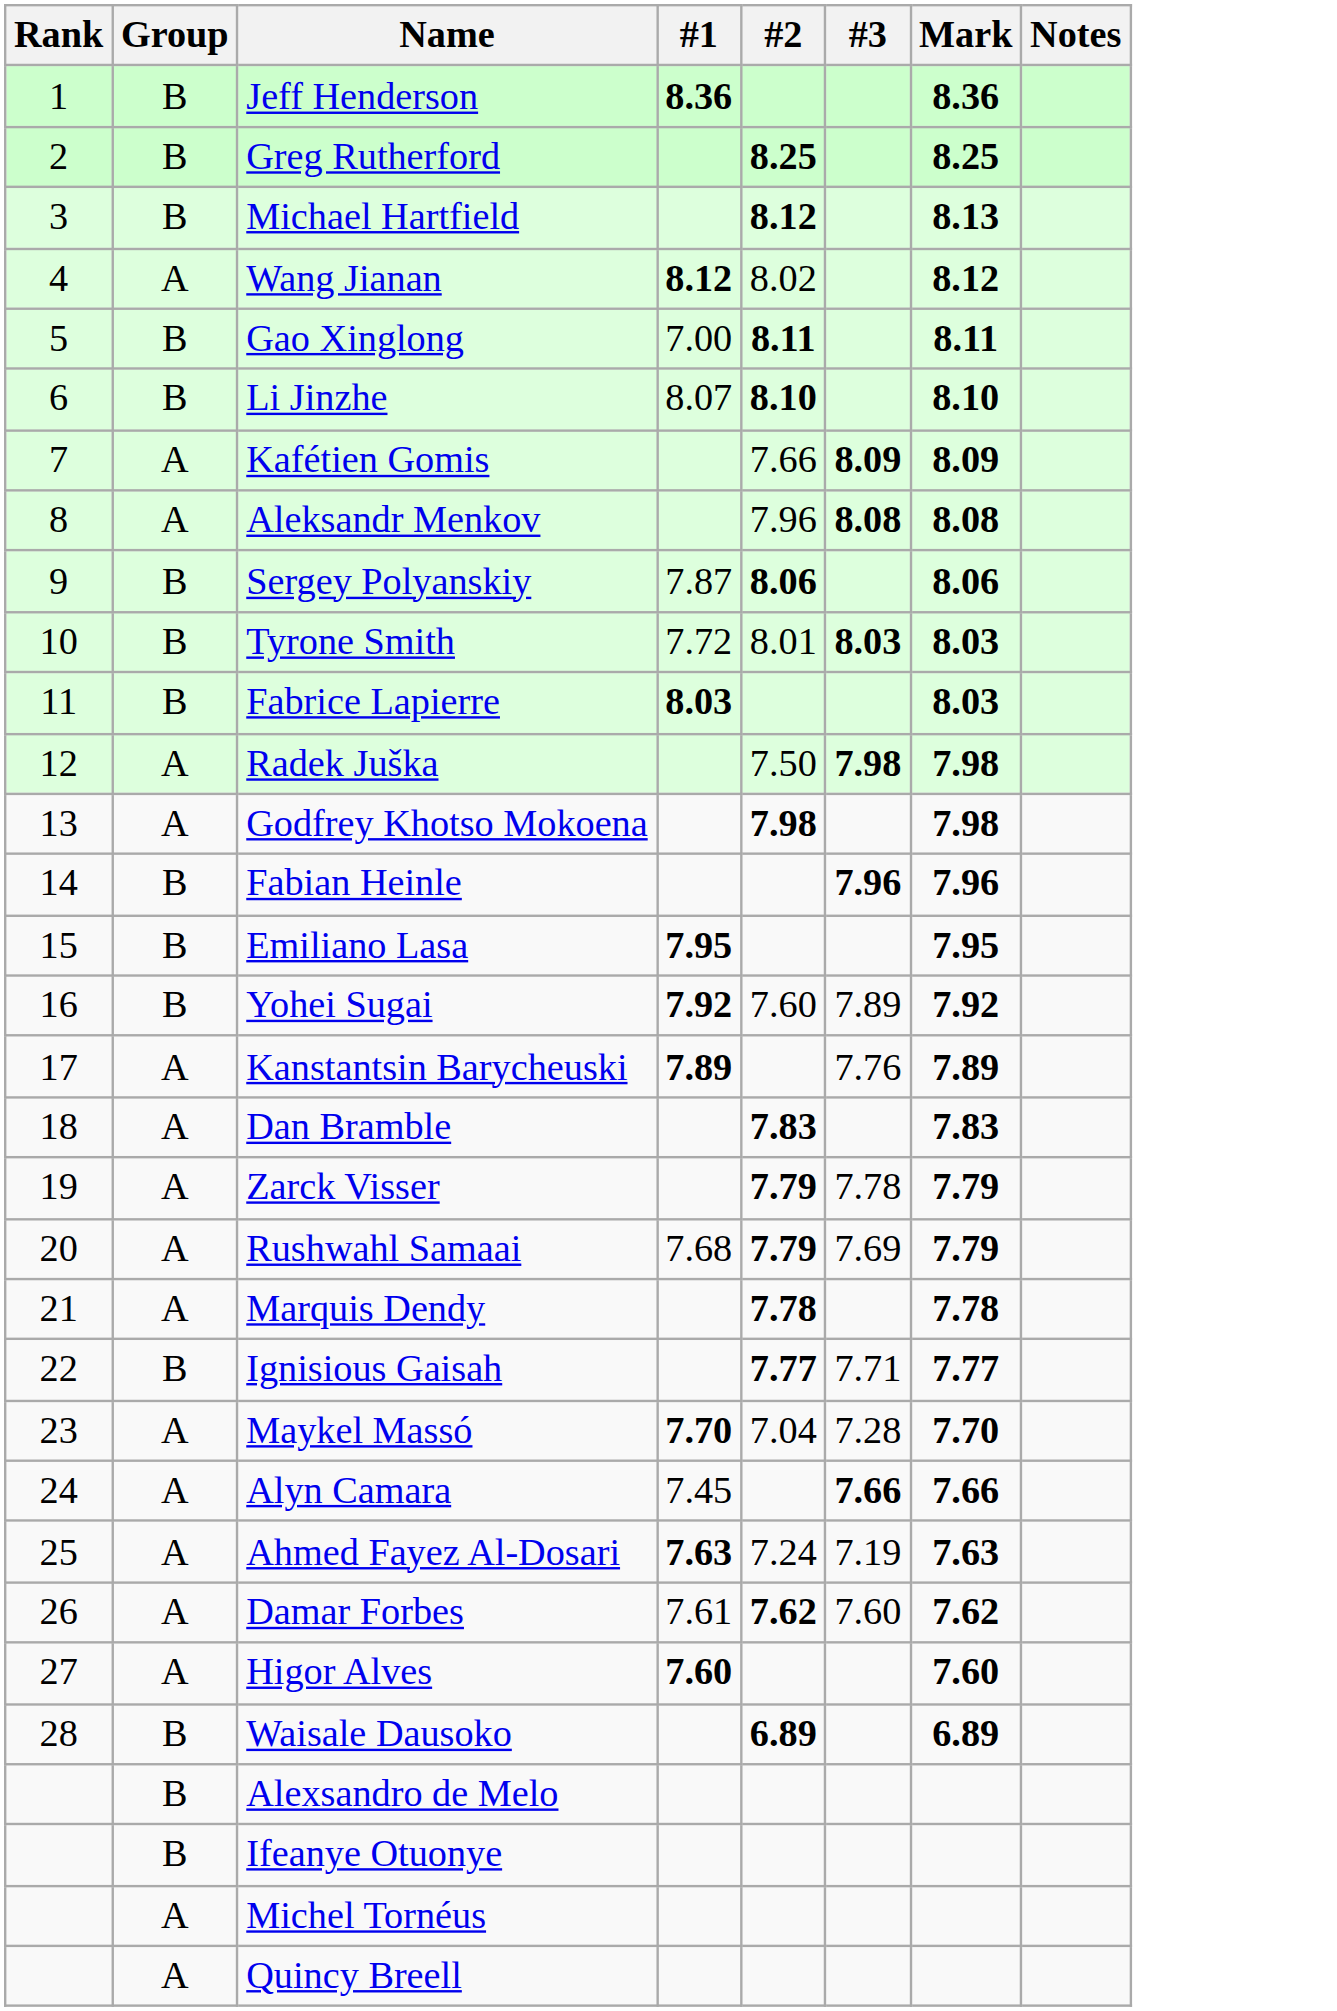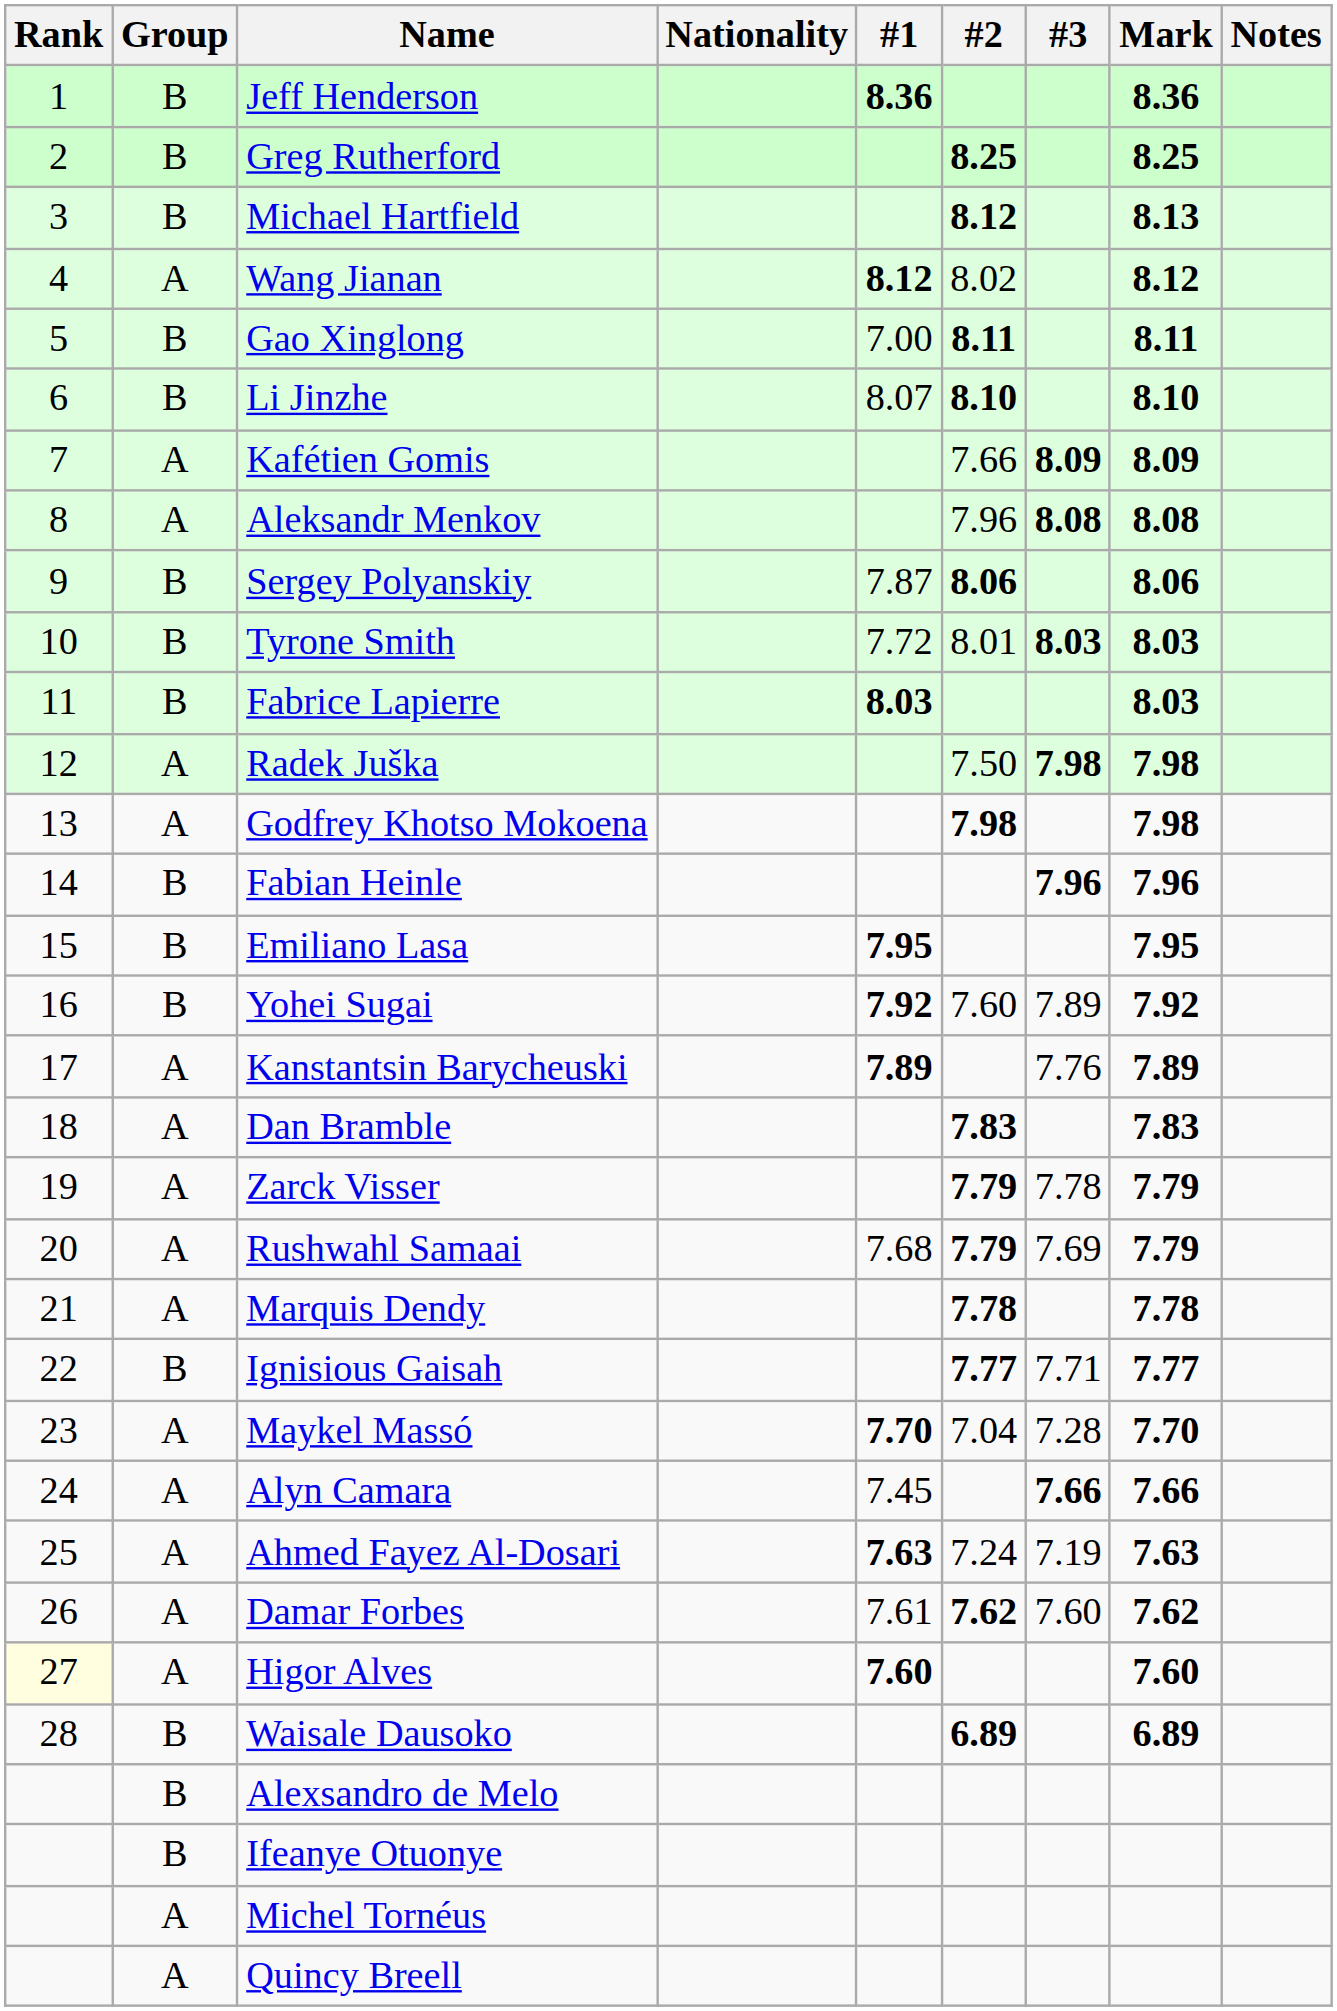 <table class="wikitable sortable" style="text-align:center">
 <tr>
 <th>Rank</th>
 <th>Group</th>
 <th>Name</th>
+<th>Nationality</th>
 <th>#1</th>
 <th>#2</th>
 <th>#3</th>
 <th>Mark</th>
 <th>Notes</th>
 </tr>
 <tr bgcolor=ccffcc>
 <td>1</td>
 <td>B</td>
 <td align=left><a href='#'>Jeff Henderson</a></td>
+<td align=left></td>
 <td><strong>8.36</strong></td>
 <td></td>
 <td></td>
 <td><strong>8.36</strong></td>
 <td></td>
 </tr>
 <tr bgcolor=ccffcc>
 <td>2</td>
 <td>B</td>
 <td align=left><a href='#'>Greg Rutherford</a></td>
+<td align=left></td>
 <td></td>
 <td><strong>8.25</strong></td>
 <td></td>
 <td><strong>8.25</strong></td>
 <td></td>
 </tr>
 <tr bgcolor=ddffdd>
 <td>3</td>
 <td>B</td>
 <td align=left><a href='#'>Michael Hartfield</a></td>
+<td align=left></td>
 <td></td>
 <td><strong>8.12</strong></td>
 <td></td>
 <td><strong>8.13</strong></td>
 <td></td>
 </tr>
 <tr bgcolor=ddffdd>
 <td>4</td>
 <td>A</td>
 <td align=left><a href='#'>Wang Jianan</a></td>
+<td align=left></td>
 <td><strong>8.12</strong></td>
 <td>8.02</td>
 <td></td>
 <td><strong>8.12</strong></td>
 <td></td>
 </tr>
 <tr bgcolor=ddffdd>
 <td>5</td>
 <td>B</td>
 <td align=left><a href='#'>Gao Xinglong</a></td>
+<td align=left></td>
 <td>7.00</td>
 <td><strong>8.11</strong></td>
 <td></td>
 <td><strong>8.11</strong></td>
 <td></td>
 </tr>
 <tr bgcolor=ddffdd>
 <td>6</td>
 <td>B</td>
 <td align=left><a href='#'>Li Jinzhe</a></td>
+<td align=left></td>
 <td>8.07</td>
 <td><strong>8.10</strong></td>
 <td></td>
 <td><strong>8.10</strong></td>
 <td></td>
 </tr>
 <tr bgcolor=ddffdd>
 <td>7</td>
 <td>A</td>
 <td align=left><a href='#'>Kafétien Gomis</a></td>
+<td align=left></td>
 <td></td>
 <td>7.66</td>
 <td><strong>8.09</strong></td>
 <td><strong>8.09</strong></td>
 <td></td>
 </tr>
 <tr bgcolor=ddffdd>
 <td>8</td>
 <td>A</td>
 <td align=left><a href='#'>Aleksandr Menkov</a></td>
+<td align=left></td>
 <td></td>
 <td>7.96</td>
 <td><strong>8.08</strong></td>
 <td><strong>8.08</strong></td>
 <td></td>
 </tr>
 <tr bgcolor=ddffdd>
 <td>9</td>
 <td>B</td>
 <td align=left><a href='#'>Sergey Polyanskiy</a></td>
+<td align=left></td>
 <td>7.87</td>
 <td><strong>8.06</strong></td>
 <td></td>
 <td><strong>8.06</strong></td>
 <td></td>
 </tr>
 <tr bgcolor=ddffdd>
 <td>10</td>
 <td>B</td>
 <td align=left><a href='#'>Tyrone Smith</a></td>
+<td align=left></td>
 <td>7.72</td>
 <td>8.01</td>
 <td><strong>8.03</strong></td>
 <td><strong>8.03</strong></td>
 <td></td>
 </tr>
 <tr bgcolor=ddffdd>
 <td>11</td>
 <td>B</td>
 <td align=left><a href='#'>Fabrice Lapierre</a></td>
+<td align=left></td>
 <td><strong>8.03</strong></td>
 <td></td>
 <td></td>
 <td><strong>8.03</strong></td>
 <td></td>
 </tr>
 <tr bgcolor=ddffdd>
 <td>12</td>
 <td>A</td>
 <td align=left><a href='#'>Radek Juška</a></td>
+<td align=left></td>
 <td></td>
 <td>7.50</td>
 <td><strong>7.98</strong></td>
 <td><strong>7.98</strong></td>
 <td></td>
 </tr>
 <tr>
 <td>13</td>
 <td>A</td>
 <td align=left><a href='#'>Godfrey Khotso Mokoena</a></td>
+<td align=left></td>
 <td></td>
 <td><strong>7.98</strong></td>
 <td></td>
 <td><strong>7.98</strong></td>
 <td></td>
 </tr>
 <tr>
 <td>14</td>
 <td>B</td>
 <td align=left><a href='#'>Fabian Heinle</a></td>
+<td align=left></td>
 <td></td>
 <td></td>
 <td><strong>7.96</strong></td>
 <td><strong>7.96</strong></td>
 <td></td>
 </tr>
 <tr>
 <td>15</td>
 <td>B</td>
 <td align=left><a href='#'>Emiliano Lasa</a></td>
+<td align=left></td>
 <td><strong>7.95</strong></td>
 <td></td>
 <td></td>
 <td><strong>7.95</strong></td>
 <td></td>
 </tr>
 <tr>
 <td>16</td>
 <td>B</td>
 <td align=left><a href='#'>Yohei Sugai</a></td>
+<td align=left></td>
 <td><strong>7.92</strong></td>
 <td>7.60</td>
 <td>7.89</td>
 <td><strong>7.92</strong></td>
 <td></td>
 </tr>
 <tr>
 <td>17</td>
 <td>A</td>
 <td align=left><a href='#'>Kanstantsin Barycheuski</a></td>
+<td align=left></td>
 <td><strong>7.89</strong></td>
 <td></td>
 <td>7.76</td>
 <td><strong>7.89</strong></td>
 <td></td>
 </tr>
 <tr>
 <td>18</td>
 <td>A</td>
 <td align=left><a href='#'>Dan Bramble</a></td>
+<td align=left></td>
 <td></td>
 <td><strong>7.83</strong></td>
 <td></td>
 <td><strong>7.83</strong></td>
 <td></td>
 </tr>
 <tr>
 <td>19</td>
 <td>A</td>
 <td align=left><a href='#'>Zarck Visser</a></td>
+<td align=left></td>
 <td></td>
 <td><strong>7.79</strong></td>
 <td>7.78</td>
 <td><strong>7.79</strong></td>
 <td></td>
 </tr>
 <tr>
 <td>20</td>
 <td>A</td>
 <td align=left><a href='#'>Rushwahl Samaai</a></td>
+<td align=left></td>
 <td>7.68</td>
 <td><strong>7.79</strong></td>
 <td>7.69</td>
 <td><strong>7.79</strong></td>
 <td></td>
 </tr>
 <tr>
 <td>21</td>
 <td>A</td>
 <td align=left><a href='#'>Marquis Dendy</a></td>
+<td align=left></td>
 <td></td>
 <td><strong>7.78</strong></td>
 <td></td>
 <td><strong>7.78</strong></td>
 <td></td>
 </tr>
 <tr>
 <td>22</td>
 <td>B</td>
 <td align=left><a href='#'>Ignisious Gaisah</a></td>
+<td align=left></td>
 <td></td>
 <td><strong>7.77</strong></td>
 <td>7.71</td>
 <td><strong>7.77</strong></td>
 <td></td>
 </tr>
 <tr>
 <td>23</td>
 <td>A</td>
 <td align=left><a href='#'>Maykel Massó</a></td>
+<td align=left></td>
 <td><strong>7.70</strong></td>
 <td>7.04</td>
 <td>7.28</td>
 <td><strong>7.70</strong></td>
 <td></td>
 </tr>
 <tr>
 <td>24</td>
 <td>A</td>
 <td align=left><a href='#'>Alyn Camara</a></td>
+<td align=left></td>
 <td>7.45</td>
 <td></td>
 <td><strong>7.66</strong></td>
 <td><strong>7.66</strong></td>
 <td></td>
 </tr>
 <tr>
 <td>25</td>
 <td>A</td>
 <td align=left><a href='#'>Ahmed Fayez Al-Dosari</a></td>
+<td align=left></td>
 <td><strong>7.63</strong></td>
 <td>7.24</td>
 <td>7.19</td>
 <td><strong>7.63</strong></td>
 <td></td>
 </tr>
 <tr>
 <td>26</td>
 <td>A</td>
 <td align=left><a href='#'>Damar Forbes</a></td>
+<td align=left></td>
 <td>7.61</td>
 <td><strong>7.62</strong></td>
 <td>7.60</td>
 <td><strong>7.62</strong></td>
 <td></td>
 </tr>
 <tr>
-<td>27</td>
+<td style="background: lightyellow;">27</td>
 <td>A</td>
 <td align=left><a href='#'>Higor Alves</a></td>
+<td align=left></td>
 <td><strong>7.60</strong></td>
 <td></td>
 <td></td>
 <td><strong>7.60</strong></td>
 <td></td>
 </tr>
 <tr>
 <td>28</td>
 <td>B</td>
 <td align=left><a href='#'>Waisale Dausoko</a></td>
+<td align=left></td>
 <td></td>
 <td><strong>6.89</strong></td>
 <td></td>
 <td><strong>6.89</strong></td>
 <td></td>
 </tr>
 <tr>
 <td></td>
 <td>B</td>
 <td align=left><a href='#'>Alexsandro de Melo</a></td>
+<td align=left></td>
 <td></td>
 <td></td>
 <td></td>
 <td><strong></strong></td>
 <td></td>
 </tr>
 <tr>
 <td></td>
 <td>B</td>
 <td align=left><a href='#'>Ifeanye Otuonye</a></td>
+<td align=left></td>
 <td></td>
 <td></td>
 <td></td>
 <td><strong></strong></td>
 <td></td>
 </tr>
 <tr>
 <td></td>
 <td>A</td>
 <td align=left><a href='#'>Michel Tornéus</a></td>
+<td align=left></td>
 <td></td>
 <td></td>
 <td></td>
 <td><strong></strong></td>
 <td></td>
 </tr>
 <tr>
 <td></td>
 <td>A</td>
 <td align=left><a href='#'>Quincy Breell</a></td>
+<td align=left></td>
 <td></td>
 <td></td>
 <td></td>
 <td><strong></strong></td>
 <td></td>
 </tr>
 </table>
